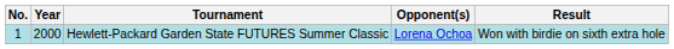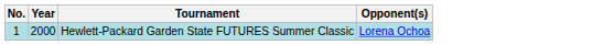 <table class="wikitable" style="font-size:95%;">
 <tr>
 <th>No.</th>
 <th>Year</th>
 <th>Tournament</th>
 <th>Opponent(s)</th>
-<th>Result</th>
 </tr>
 <tr style="background:#B0E0E6;">
 <td align=center>1</td>
 <td align=center>2000</td>
 <td>Hewlett-Packard Garden State FUTURES Summer Classic</td>
 <td> <a href='#'>Lorena Ochoa</a></td>
-<td>Won with birdie on sixth extra hole</td>
 </tr>
 </table>
